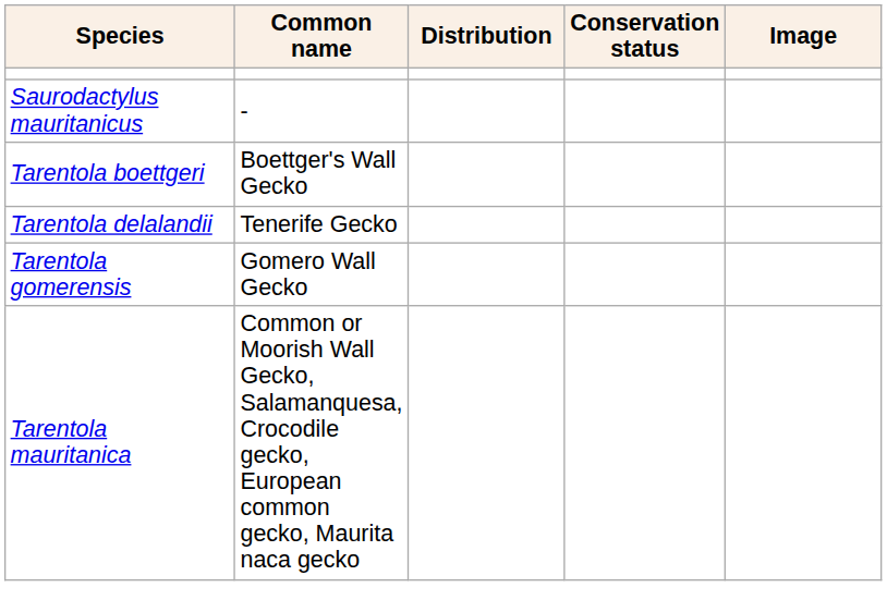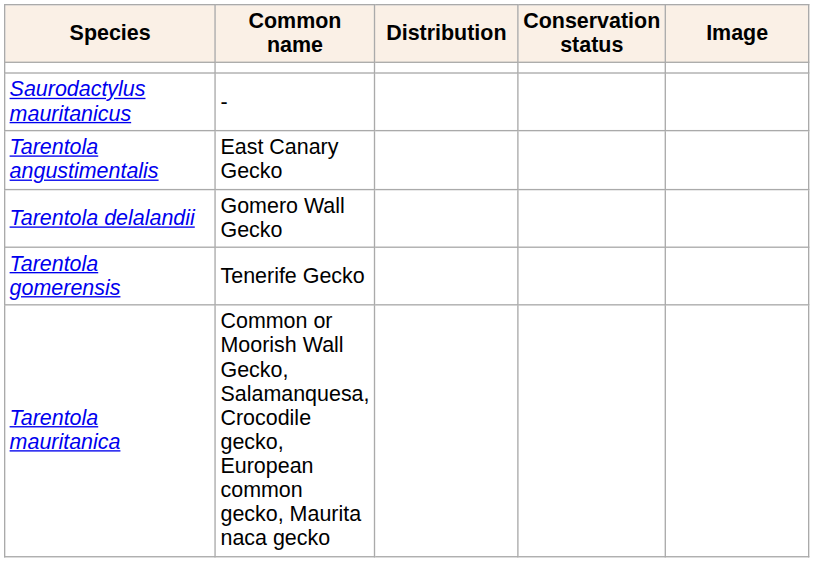 <table class="wikitable" style="background:#fff;" class="sortable wikitable">
 <tr>
 <th style="background:Linen; color:Black; width:150px;" px>Species</th>
 <th style="background:Linen; color:Black; width:100px;" px>Common name</th>
 <th style="background:Linen; color:Black; width:100px;" px>Distribution</th>
 <th style="background:Linen; color:Black; width:90px;" px>Conservation status</th>
 <th style="background:Linen; color:Black; width:100px;" px>Image</th>
 </tr>
 <tr>
 <td></td>
 <td></td>
 <td></td>
 <td></td>
 <td></td>
 </tr>
 <tr>
 <td><em><a href='#'>Saurodactylus mauritanicus</a></em></td>
 <td>-</td>
 <td></td>
 <td></td>
 <td></td>
 </tr>
 <tr>
-<td><em><a href='#'>Tarentola boettgeri</a></em></td>
-<td>Boettger's Wall Gecko</td>
+<td><em><a href='#'>Tarentola angustimentalis</a></em></td>
+<td>East Canary Gecko</td>
 <td></td>
 <td></td>
 <td></td>
 </tr>
 <tr>
 <td><em><a href='#'>Tarentola delalandii</a></em></td>
-<td>Tenerife Gecko</td>
+<td>Gomero Wall Gecko</td>
 <td></td>
 <td></td>
 <td></td>
 </tr>
 <tr>
 <td><em><a href='#'>Tarentola gomerensis</a></em></td>
-<td>Gomero Wall Gecko</td>
+<td>Tenerife Gecko</td>
 <td></td>
 <td></td>
 <td></td>
 </tr>
 <tr>
 <td><em><a href='#'>Tarentola mauritanica</a></em></td>
 <td>Common or Moorish Wall Gecko, Salamanquesa, Crocodile gecko, European common gecko, Maurita naca gecko</td>
 <td></td>
 <td></td>
 <td></td>
 </tr>
 </table>
